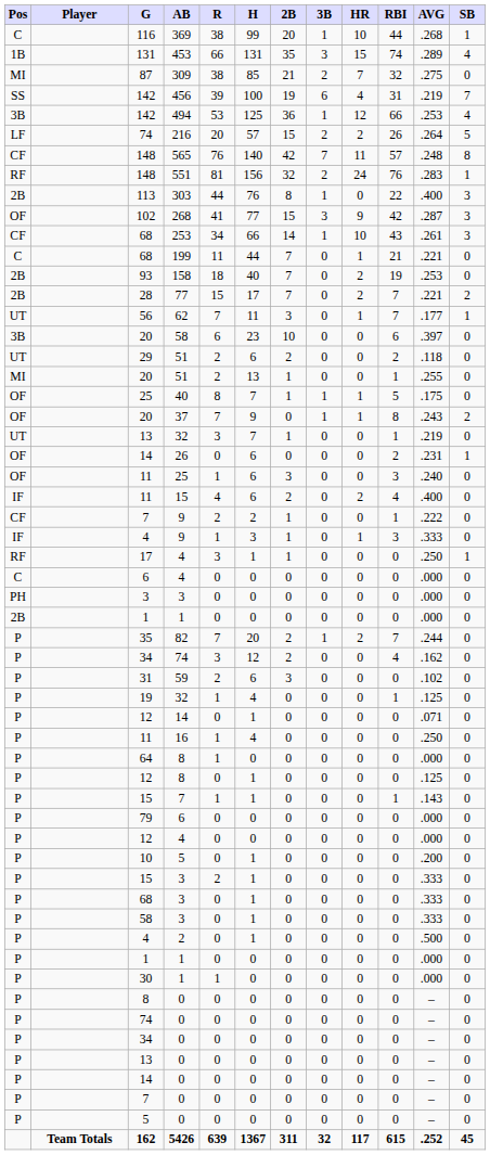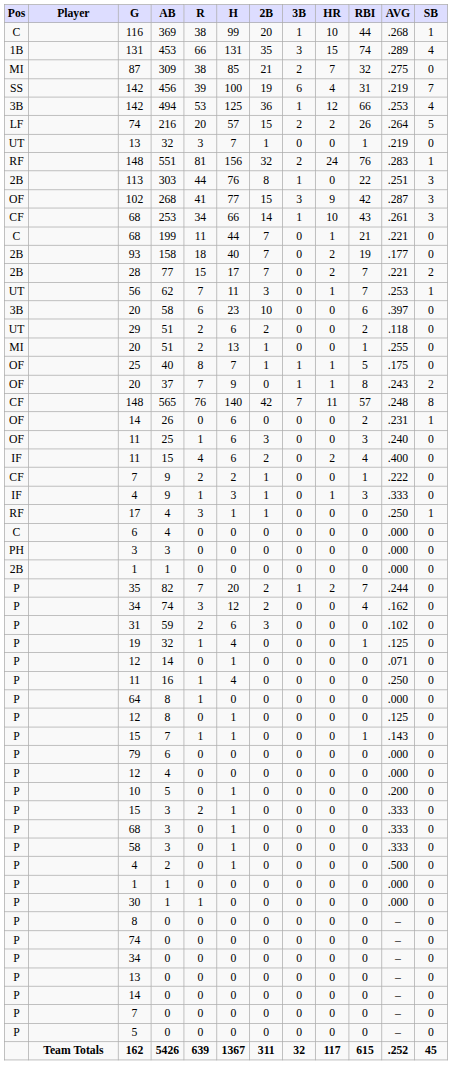 <table class="wikitable sortable">
 <tr>
 <th style="background:#ddf; width:5%;">Pos</th>
 <th style="background:#ddf; width:19%;">Player</th>
 <th style="background:#ddf; width:7%;">G</th>
 <th style="background:#ddf; width:7%;">AB</th>
 <th style="background:#ddf; width:7%;">R</th>
 <th style="background:#ddf; width:7%;">H</th>
 <th style="background:#ddf; width:7%;">2B</th>
 <th style="background:#ddf; width:7%;">3B</th>
 <th style="background:#ddf; width:7%;">HR</th>
 <th style="background:#ddf; width:7%;">RBI</th>
 <th style="background:#ddf; width:7%;">AVG</th>
 <th style="background:#ddf; width:7%;">SB</th>
 </tr>
 <tr style="text-align:center;">
 <td>C</td>
 <td></td>
 <td>116</td>
 <td>369</td>
 <td>38</td>
 <td>99</td>
 <td>20</td>
 <td>1</td>
 <td>10</td>
 <td>44</td>
 <td>.268</td>
 <td>1</td>
 </tr>
 <tr style="text-align:center;">
 <td>1B</td>
 <td></td>
 <td>131</td>
 <td>453</td>
 <td>66</td>
 <td>131</td>
 <td>35</td>
 <td>3</td>
 <td>15</td>
 <td>74</td>
 <td>.289</td>
 <td>4</td>
 </tr>
 <tr style="text-align:center;">
 <td>MI</td>
 <td></td>
 <td>87</td>
 <td>309</td>
 <td>38</td>
 <td>85</td>
 <td>21</td>
 <td>2</td>
 <td>7</td>
 <td>32</td>
 <td>.275</td>
 <td>0</td>
 </tr>
 <tr style="text-align:center;">
 <td>SS</td>
 <td></td>
 <td>142</td>
 <td>456</td>
 <td>39</td>
 <td>100</td>
 <td>19</td>
 <td>6</td>
 <td>4</td>
 <td>31</td>
 <td>.219</td>
 <td>7</td>
 </tr>
 <tr style="text-align:center;">
 <td>3B</td>
 <td></td>
 <td>142</td>
 <td>494</td>
 <td>53</td>
 <td>125</td>
 <td>36</td>
 <td>1</td>
 <td>12</td>
 <td>66</td>
 <td>.253</td>
 <td>4</td>
 </tr>
 <tr style="text-align:center;">
 <td>LF</td>
 <td></td>
 <td>74</td>
 <td>216</td>
 <td>20</td>
 <td>57</td>
 <td>15</td>
 <td>2</td>
 <td>2</td>
 <td>26</td>
 <td>.264</td>
 <td>5</td>
 </tr>
 <tr style="text-align:center;">
-<td>CF</td>
+<td>UT</td>
 <td></td>
-<td>148</td>
-<td>565</td>
-<td>76</td>
-<td>140</td>
-<td>42</td>
+<td>13</td>
+<td>32</td>
+<td>3</td>
 <td>7</td>
-<td>11</td>
-<td>57</td>
-<td>.248</td>
-<td>8</td>
+<td>1</td>
+<td>0</td>
+<td>0</td>
+<td>1</td>
+<td>.219</td>
+<td>0</td>
 </tr>
 <tr style="text-align:center;">
 <td>RF</td>
 <td></td>
 <td>148</td>
 <td>551</td>
 <td>81</td>
 <td>156</td>
 <td>32</td>
 <td>2</td>
 <td>24</td>
 <td>76</td>
 <td>.283</td>
 <td>1</td>
 </tr>
 <tr style="text-align:center;">
 <td>2B</td>
 <td></td>
 <td>113</td>
 <td>303</td>
 <td>44</td>
 <td>76</td>
 <td>8</td>
 <td>1</td>
 <td>0</td>
 <td>22</td>
-<td>.400</td>
+<td>.251</td>
 <td>3</td>
 </tr>
 <tr style="text-align:center;">
 <td>OF</td>
 <td></td>
 <td>102</td>
 <td>268</td>
 <td>41</td>
 <td>77</td>
 <td>15</td>
 <td>3</td>
 <td>9</td>
 <td>42</td>
 <td>.287</td>
 <td>3</td>
 </tr>
 <tr style="text-align:center;">
 <td>CF</td>
 <td></td>
 <td>68</td>
 <td>253</td>
 <td>34</td>
 <td>66</td>
 <td>14</td>
 <td>1</td>
 <td>10</td>
 <td>43</td>
 <td>.261</td>
 <td>3</td>
 </tr>
 <tr style="text-align:center;">
 <td>C</td>
 <td></td>
 <td>68</td>
 <td>199</td>
 <td>11</td>
 <td>44</td>
 <td>7</td>
 <td>0</td>
 <td>1</td>
 <td>21</td>
 <td>.221</td>
 <td>0</td>
 </tr>
 <tr style="text-align:center;">
 <td>2B</td>
 <td></td>
 <td>93</td>
 <td>158</td>
 <td>18</td>
 <td>40</td>
 <td>7</td>
 <td>0</td>
 <td>2</td>
 <td>19</td>
-<td>.253</td>
+<td>.177</td>
 <td>0</td>
 </tr>
 <tr style="text-align:center;">
 <td>2B</td>
 <td></td>
 <td>28</td>
 <td>77</td>
 <td>15</td>
 <td>17</td>
 <td>7</td>
 <td>0</td>
 <td>2</td>
 <td>7</td>
 <td>.221</td>
 <td>2</td>
 </tr>
 <tr style="text-align:center;">
 <td>UT</td>
 <td></td>
 <td>56</td>
 <td>62</td>
 <td>7</td>
 <td>11</td>
 <td>3</td>
 <td>0</td>
 <td>1</td>
 <td>7</td>
-<td>.177</td>
+<td>.253</td>
 <td>1</td>
 </tr>
 <tr style="text-align:center;">
 <td>3B</td>
 <td></td>
 <td>20</td>
 <td>58</td>
 <td>6</td>
 <td>23</td>
 <td>10</td>
 <td>0</td>
 <td>0</td>
 <td>6</td>
 <td>.397</td>
 <td>0</td>
 </tr>
 <tr style="text-align:center;">
 <td>UT</td>
 <td></td>
 <td>29</td>
 <td>51</td>
 <td>2</td>
 <td>6</td>
 <td>2</td>
 <td>0</td>
 <td>0</td>
 <td>2</td>
 <td>.118</td>
 <td>0</td>
 </tr>
 <tr style="text-align:center;">
 <td>MI</td>
 <td></td>
 <td>20</td>
 <td>51</td>
 <td>2</td>
 <td>13</td>
 <td>1</td>
 <td>0</td>
 <td>0</td>
 <td>1</td>
 <td>.255</td>
 <td>0</td>
 </tr>
 <tr style="text-align:center;">
 <td>OF</td>
 <td></td>
 <td>25</td>
 <td>40</td>
 <td>8</td>
 <td>7</td>
 <td>1</td>
 <td>1</td>
 <td>1</td>
 <td>5</td>
 <td>.175</td>
 <td>0</td>
 </tr>
 <tr style="text-align:center;">
 <td>OF</td>
 <td></td>
 <td>20</td>
 <td>37</td>
 <td>7</td>
 <td>9</td>
 <td>0</td>
 <td>1</td>
 <td>1</td>
 <td>8</td>
 <td>.243</td>
 <td>2</td>
 </tr>
 <tr style="text-align:center;">
-<td>UT</td>
+<td>CF</td>
 <td></td>
-<td>13</td>
-<td>32</td>
-<td>3</td>
+<td>148</td>
+<td>565</td>
+<td>76</td>
+<td>140</td>
+<td>42</td>
 <td>7</td>
-<td>1</td>
-<td>0</td>
-<td>0</td>
-<td>1</td>
-<td>.219</td>
-<td>0</td>
+<td>11</td>
+<td>57</td>
+<td>.248</td>
+<td>8</td>
 </tr>
 <tr style="text-align:center;">
 <td>OF</td>
 <td></td>
 <td>14</td>
 <td>26</td>
 <td>0</td>
 <td>6</td>
 <td>0</td>
 <td>0</td>
 <td>0</td>
 <td>2</td>
 <td>.231</td>
 <td>1</td>
 </tr>
 <tr style="text-align:center;">
 <td>OF</td>
 <td></td>
 <td>11</td>
 <td>25</td>
 <td>1</td>
 <td>6</td>
 <td>3</td>
 <td>0</td>
 <td>0</td>
 <td>3</td>
 <td>.240</td>
 <td>0</td>
 </tr>
 <tr style="text-align:center;">
 <td>IF</td>
 <td></td>
 <td>11</td>
 <td>15</td>
 <td>4</td>
 <td>6</td>
 <td>2</td>
 <td>0</td>
 <td>2</td>
 <td>4</td>
 <td>.400</td>
 <td>0</td>
 </tr>
 <tr style="text-align:center;">
 <td>CF</td>
 <td></td>
 <td>7</td>
 <td>9</td>
 <td>2</td>
 <td>2</td>
 <td>1</td>
 <td>0</td>
 <td>0</td>
 <td>1</td>
 <td>.222</td>
 <td>0</td>
 </tr>
 <tr style="text-align:center;">
 <td>IF</td>
 <td></td>
 <td>4</td>
 <td>9</td>
 <td>1</td>
 <td>3</td>
 <td>1</td>
 <td>0</td>
 <td>1</td>
 <td>3</td>
 <td>.333</td>
 <td>0</td>
 </tr>
 <tr style="text-align:center;">
 <td>RF</td>
 <td></td>
 <td>17</td>
 <td>4</td>
 <td>3</td>
 <td>1</td>
 <td>1</td>
 <td>0</td>
 <td>0</td>
 <td>0</td>
 <td>.250</td>
 <td>1</td>
 </tr>
 <tr style="text-align:center;">
 <td>C</td>
 <td></td>
 <td>6</td>
 <td>4</td>
 <td>0</td>
 <td>0</td>
 <td>0</td>
 <td>0</td>
 <td>0</td>
 <td>0</td>
 <td>.000</td>
 <td>0</td>
 </tr>
 <tr style="text-align:center;">
 <td>PH</td>
 <td></td>
 <td>3</td>
 <td>3</td>
 <td>0</td>
 <td>0</td>
 <td>0</td>
 <td>0</td>
 <td>0</td>
 <td>0</td>
 <td>.000</td>
 <td>0</td>
 </tr>
 <tr style="text-align:center;">
 <td>2B</td>
 <td></td>
 <td>1</td>
 <td>1</td>
 <td>0</td>
 <td>0</td>
 <td>0</td>
 <td>0</td>
 <td>0</td>
 <td>0</td>
 <td>.000</td>
 <td>0</td>
 </tr>
 <tr style="text-align:center;">
 <td>P</td>
 <td></td>
 <td>35</td>
 <td>82</td>
 <td>7</td>
 <td>20</td>
 <td>2</td>
 <td>1</td>
 <td>2</td>
 <td>7</td>
 <td>.244</td>
 <td>0</td>
 </tr>
 <tr style="text-align:center;">
 <td>P</td>
 <td></td>
 <td>34</td>
 <td>74</td>
 <td>3</td>
 <td>12</td>
 <td>2</td>
 <td>0</td>
 <td>0</td>
 <td>4</td>
 <td>.162</td>
 <td>0</td>
 </tr>
 <tr style="text-align:center;">
 <td>P</td>
 <td></td>
 <td>31</td>
 <td>59</td>
 <td>2</td>
 <td>6</td>
 <td>3</td>
 <td>0</td>
 <td>0</td>
 <td>0</td>
 <td>.102</td>
 <td>0</td>
 </tr>
 <tr style="text-align:center;">
 <td>P</td>
 <td></td>
 <td>19</td>
 <td>32</td>
 <td>1</td>
 <td>4</td>
 <td>0</td>
 <td>0</td>
 <td>0</td>
 <td>1</td>
 <td>.125</td>
 <td>0</td>
 </tr>
 <tr style="text-align:center;">
 <td>P</td>
 <td></td>
 <td>12</td>
 <td>14</td>
 <td>0</td>
 <td>1</td>
 <td>0</td>
 <td>0</td>
 <td>0</td>
 <td>0</td>
 <td>.071</td>
 <td>0</td>
 </tr>
 <tr style="text-align:center;">
 <td>P</td>
 <td></td>
 <td>11</td>
 <td>16</td>
 <td>1</td>
 <td>4</td>
 <td>0</td>
 <td>0</td>
 <td>0</td>
 <td>0</td>
 <td>.250</td>
 <td>0</td>
 </tr>
 <tr style="text-align:center;">
 <td>P</td>
 <td></td>
 <td>64</td>
 <td>8</td>
 <td>1</td>
 <td>0</td>
 <td>0</td>
 <td>0</td>
 <td>0</td>
 <td>0</td>
 <td>.000</td>
 <td>0</td>
 </tr>
 <tr style="text-align:center;">
 <td>P</td>
 <td></td>
 <td>12</td>
 <td>8</td>
 <td>0</td>
 <td>1</td>
 <td>0</td>
 <td>0</td>
 <td>0</td>
 <td>0</td>
 <td>.125</td>
 <td>0</td>
 </tr>
 <tr style="text-align:center;">
 <td>P</td>
 <td></td>
 <td>15</td>
 <td>7</td>
 <td>1</td>
 <td>1</td>
 <td>0</td>
 <td>0</td>
 <td>0</td>
 <td>1</td>
 <td>.143</td>
 <td>0</td>
 </tr>
 <tr style="text-align:center;">
 <td>P</td>
 <td></td>
 <td>79</td>
 <td>6</td>
 <td>0</td>
 <td>0</td>
 <td>0</td>
 <td>0</td>
 <td>0</td>
 <td>0</td>
 <td>.000</td>
 <td>0</td>
 </tr>
 <tr style="text-align:center;">
 <td>P</td>
 <td></td>
 <td>12</td>
 <td>4</td>
 <td>0</td>
 <td>0</td>
 <td>0</td>
 <td>0</td>
 <td>0</td>
 <td>0</td>
 <td>.000</td>
 <td>0</td>
 </tr>
 <tr style="text-align:center;">
 <td>P</td>
 <td></td>
 <td>10</td>
 <td>5</td>
 <td>0</td>
 <td>1</td>
 <td>0</td>
 <td>0</td>
 <td>0</td>
 <td>0</td>
 <td>.200</td>
 <td>0</td>
 </tr>
 <tr style="text-align:center;">
 <td>P</td>
 <td></td>
 <td>15</td>
 <td>3</td>
 <td>2</td>
 <td>1</td>
 <td>0</td>
 <td>0</td>
 <td>0</td>
 <td>0</td>
 <td>.333</td>
 <td>0</td>
 </tr>
 <tr style="text-align:center;">
 <td>P</td>
 <td></td>
 <td>68</td>
 <td>3</td>
 <td>0</td>
 <td>1</td>
 <td>0</td>
 <td>0</td>
 <td>0</td>
 <td>0</td>
 <td>.333</td>
 <td>0</td>
 </tr>
 <tr style="text-align:center;">
 <td>P</td>
 <td></td>
 <td>58</td>
 <td>3</td>
 <td>0</td>
 <td>1</td>
 <td>0</td>
 <td>0</td>
 <td>0</td>
 <td>0</td>
 <td>.333</td>
 <td>0</td>
 </tr>
 <tr style="text-align:center;">
 <td>P</td>
 <td></td>
 <td>4</td>
 <td>2</td>
 <td>0</td>
 <td>1</td>
 <td>0</td>
 <td>0</td>
 <td>0</td>
 <td>0</td>
 <td>.500</td>
 <td>0</td>
 </tr>
 <tr style="text-align:center;">
 <td>P</td>
 <td></td>
 <td>1</td>
 <td>1</td>
 <td>0</td>
 <td>0</td>
 <td>0</td>
 <td>0</td>
 <td>0</td>
 <td>0</td>
 <td>.000</td>
 <td>0</td>
 </tr>
 <tr style="text-align:center;">
 <td>P</td>
 <td></td>
 <td>30</td>
 <td>1</td>
 <td>1</td>
 <td>0</td>
 <td>0</td>
 <td>0</td>
 <td>0</td>
 <td>0</td>
 <td>.000</td>
 <td>0</td>
 </tr>
 <tr style="text-align:center;">
 <td>P</td>
 <td></td>
 <td>8</td>
 <td>0</td>
 <td>0</td>
 <td>0</td>
 <td>0</td>
 <td>0</td>
 <td>0</td>
 <td>0</td>
 <td>–</td>
 <td>0</td>
 </tr>
 <tr style="text-align:center;">
 <td>P</td>
 <td></td>
 <td>74</td>
 <td>0</td>
 <td>0</td>
 <td>0</td>
 <td>0</td>
 <td>0</td>
 <td>0</td>
 <td>0</td>
 <td>–</td>
 <td>0</td>
 </tr>
 <tr style="text-align:center;">
 <td>P</td>
 <td></td>
 <td>34</td>
 <td>0</td>
 <td>0</td>
 <td>0</td>
 <td>0</td>
 <td>0</td>
 <td>0</td>
 <td>0</td>
 <td>–</td>
 <td>0</td>
 </tr>
 <tr style="text-align:center;">
 <td>P</td>
 <td></td>
 <td>13</td>
 <td>0</td>
 <td>0</td>
 <td>0</td>
 <td>0</td>
 <td>0</td>
 <td>0</td>
 <td>0</td>
 <td>–</td>
 <td>0</td>
 </tr>
 <tr style="text-align:center;">
 <td>P</td>
 <td></td>
 <td>14</td>
 <td>0</td>
 <td>0</td>
 <td>0</td>
 <td>0</td>
 <td>0</td>
 <td>0</td>
 <td>0</td>
 <td>–</td>
 <td>0</td>
 </tr>
 <tr style="text-align:center;">
 <td>P</td>
 <td></td>
 <td>7</td>
 <td>0</td>
 <td>0</td>
 <td>0</td>
 <td>0</td>
 <td>0</td>
 <td>0</td>
 <td>0</td>
 <td>–</td>
 <td>0</td>
 </tr>
 <tr style="text-align:center;">
 <td>P</td>
 <td></td>
 <td>5</td>
 <td>0</td>
 <td>0</td>
 <td>0</td>
 <td>0</td>
 <td>0</td>
 <td>0</td>
 <td>0</td>
 <td>–</td>
 <td>0</td>
 </tr>
 <tr style="text-align:center;" class="unsortable">
 <td></td>
 <td><strong>Team Totals</strong></td>
 <td><strong>162</strong></td>
 <td><strong>5426</strong></td>
 <td><strong>639</strong></td>
 <td><strong>1367</strong></td>
 <td><strong>311</strong></td>
 <td><strong>32</strong></td>
 <td><strong>117</strong></td>
 <td><strong>615</strong></td>
 <td><strong>.252</strong></td>
 <td><strong>45</strong></td>
 </tr>
 </table>
